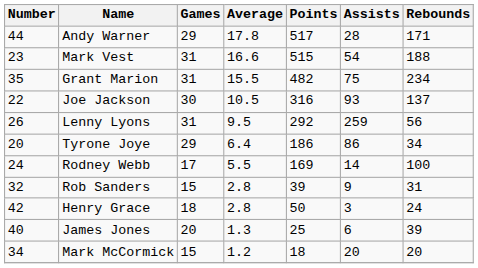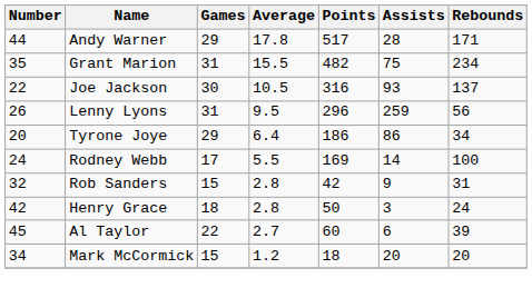 <table class="wikitable" style="font-size: 95%;">
 <tr>
 <th>Number</th>
 <th>Name</th>
 <th>Games</th>
 <th>Average</th>
 <th>Points</th>
 <th>Assists</th>
 <th>Rebounds</th>
 </tr>
 <tr>
 <td>44</td>
 <td>Andy Warner</td>
 <td>29</td>
 <td>17.8</td>
 <td>517</td>
 <td>28</td>
 <td>171</td>
-</tr>
-<tr>
-<td>23</td>
-<td>Mark Vest</td>
-<td>31</td>
-<td>16.6</td>
-<td>515</td>
-<td>54</td>
-<td>188</td>
 </tr>
 <tr>
 <td>35</td>
 <td>Grant Marion</td>
 <td>31</td>
 <td>15.5</td>
 <td>482</td>
 <td>75</td>
 <td>234</td>
 </tr>
 <tr>
 <td>22</td>
 <td>Joe Jackson</td>
 <td>30</td>
 <td>10.5</td>
 <td>316</td>
 <td>93</td>
 <td>137</td>
 </tr>
 <tr>
 <td>26</td>
 <td>Lenny Lyons</td>
 <td>31</td>
 <td>9.5</td>
-<td>292</td>
+<td>296</td>
 <td>259</td>
 <td>56</td>
 </tr>
 <tr>
 <td>20</td>
 <td>Tyrone Joye</td>
 <td>29</td>
 <td>6.4</td>
 <td>186</td>
 <td>86</td>
 <td>34</td>
 </tr>
 <tr>
 <td>24</td>
 <td>Rodney Webb</td>
 <td>17</td>
 <td>5.5</td>
 <td>169</td>
 <td>14</td>
 <td>100</td>
 </tr>
 <tr>
 <td>32</td>
 <td>Rob Sanders</td>
 <td>15</td>
 <td>2.8</td>
-<td>39</td>
+<td>42</td>
 <td>9</td>
 <td>31</td>
 </tr>
 <tr>
 <td>42</td>
 <td>Henry Grace</td>
 <td>18</td>
 <td>2.8</td>
 <td>50</td>
 <td>3</td>
 <td>24</td>
 </tr>
 <tr>
-<td>40</td>
-<td>James Jones</td>
-<td>20</td>
-<td>1.3</td>
-<td>25</td>
+<td>45</td>
+<td>Al Taylor</td>
+<td>22</td>
+<td>2.7</td>
+<td>60</td>
 <td>6</td>
 <td>39</td>
 </tr>
 <tr>
 <td>34</td>
 <td>Mark McCormick</td>
 <td>15</td>
 <td>1.2</td>
 <td>18</td>
 <td>20</td>
 <td>20</td>
 </tr>
 <tr>
 </tr>
 </table>
